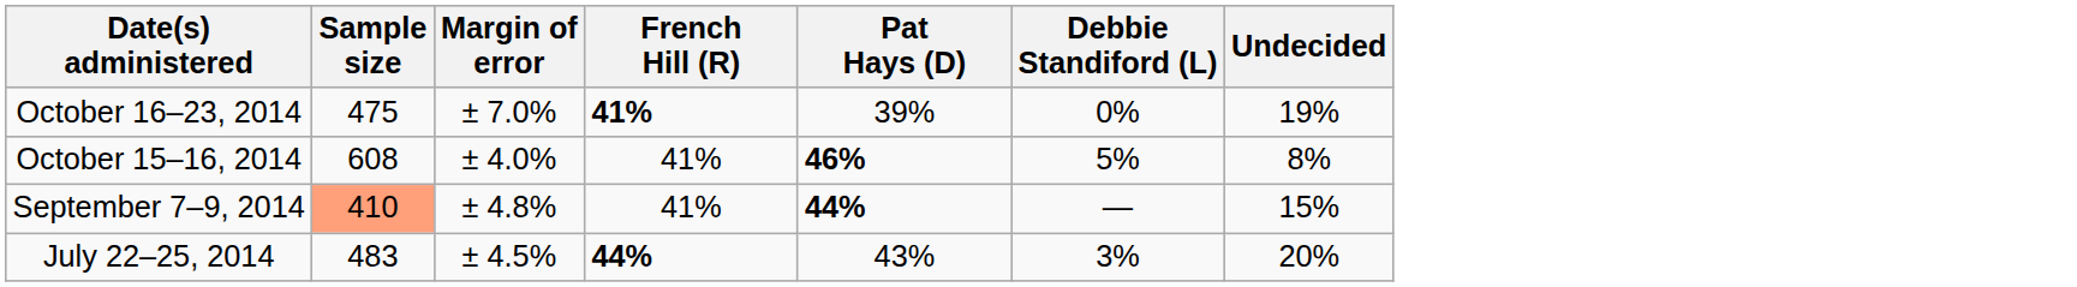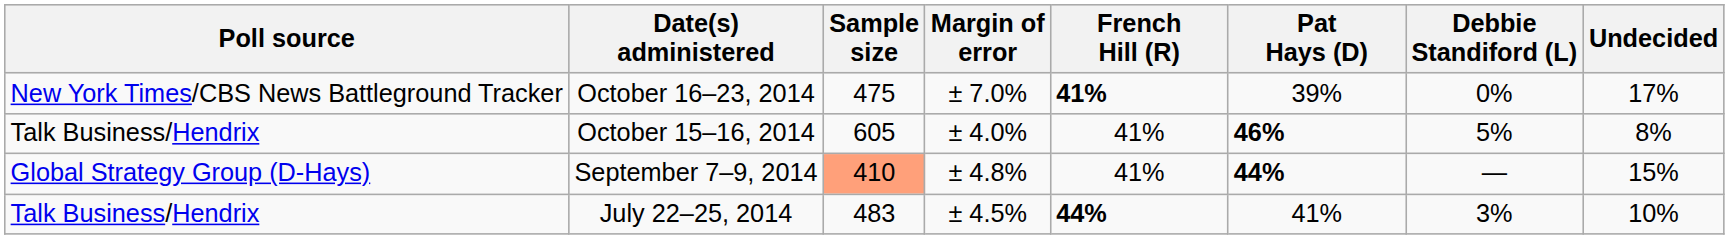 <table class="wikitable">
 <tr>
+<th>Poll source</th>
 <th>Date(s)<br>administered</th>
 <th>Sample<br>size</th>
 <th>Margin of<br>error</th>
 <th style="width:105px;">French<br>Hill (R)</th>
 <th style="width:105px;">Pat<br>Hays (D)</th>
 <th style="width:105px;">Debbie<br>Standiford (L)</th>
 <th>Undecided</th>
 </tr>
 <tr>
+<td><a href='#'>New York Times</a>/CBS News Battleground Tracker</td>
 <td align=center>October 16–23, 2014</td>
 <td align=center>475</td>
 <td align=center>± 7.0%</td>
 <td><strong>41%</strong></td>
 <td align=center>39%</td>
 <td align=center>0%</td>
-<td align=center>19%</td>
+<td align=center>17%</td>
 </tr>
 <tr>
+<td>Talk Business/<a href='#'>Hendrix</a></td>
 <td align=center>October 15–16, 2014</td>
-<td align=center>608</td>
+<td align=center>605</td>
 <td align=center>± 4.0%</td>
 <td align=center>41%</td>
 <td><strong>46%</strong></td>
 <td align=center>5%</td>
 <td align=center>8%</td>
 </tr>
 <tr>
+<td><a href='#'>Global Strategy Group (D-Hays)</a></td>
 <td align=center>September 7–9, 2014</td>
 <td align=center style="background: lightsalmon;">410</td>
 <td align=center>± 4.8%</td>
 <td align=center>41%</td>
 <td><strong>44%</strong></td>
 <td align=center>—</td>
 <td align=center>15%</td>
 </tr>
 <tr>
+<td><a href='#'>Talk Business</a>/<a href='#'>Hendrix</a></td>
 <td align=center>July 22–25, 2014</td>
 <td align=center>483</td>
 <td align=center>± 4.5%</td>
 <td><strong>44%</strong></td>
-<td align=center>43%</td>
+<td align=center>41%</td>
 <td align=center>3%</td>
-<td align=center>20%</td>
+<td align=center>10%</td>
 </tr>
 </table>
